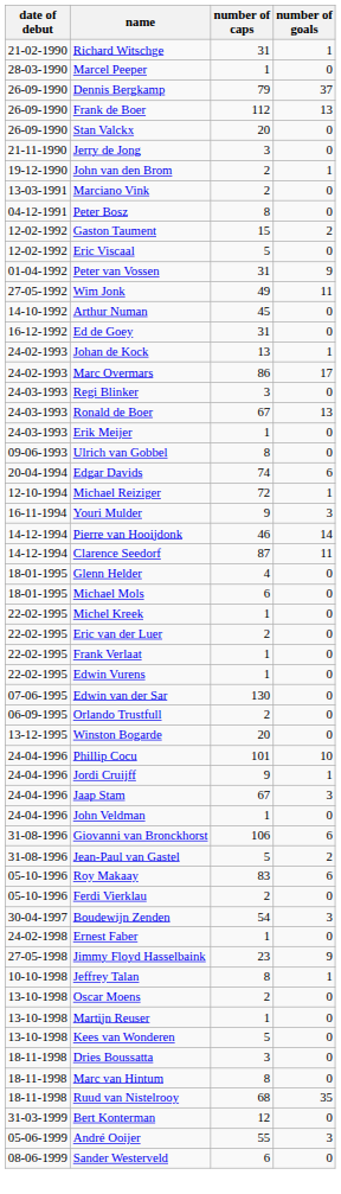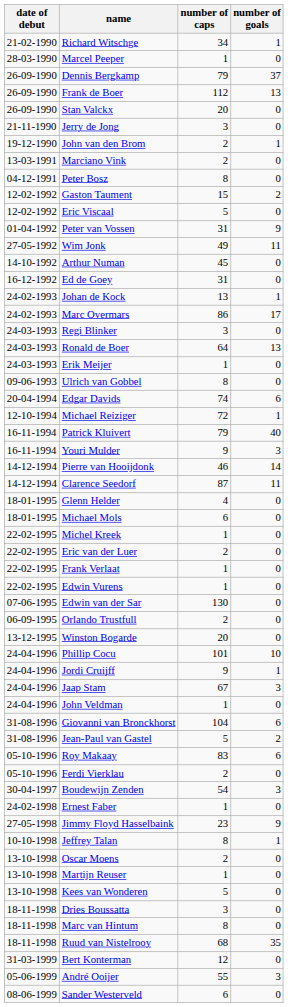 <table class="wikitable sortable">
 <tr>
 <th>date of<br>debut</th>
 <th>name</th>
 <th>number of<br>caps</th>
 <th>number of<br>goals</th>
 </tr>
 <tr>
 <td>21-02-1990</td>
 <td><a href='#'>Richard Witschge</a></td>
-<td align=right>31</td>
+<td align=right>34</td>
 <td align=right>1</td>
 </tr>
 <tr>
 <td>28-03-1990</td>
 <td><a href='#'>Marcel Peeper</a></td>
 <td align=right>1</td>
 <td align=right>0</td>
 </tr>
 <tr>
 <td>26-09-1990</td>
 <td><a href='#'>Dennis Bergkamp</a></td>
 <td align=right>79</td>
 <td align=right>37</td>
 </tr>
 <tr>
 <td>26-09-1990</td>
 <td><a href='#'>Frank de Boer</a></td>
 <td align=right>112</td>
 <td align=right>13</td>
 </tr>
 <tr>
 <td>26-09-1990</td>
 <td><a href='#'>Stan Valckx</a></td>
 <td align=right>20</td>
 <td align=right>0</td>
 </tr>
 <tr>
 <td>21-11-1990</td>
 <td><a href='#'>Jerry de Jong</a></td>
 <td align=right>3</td>
 <td align=right>0</td>
 </tr>
 <tr>
 <td>19-12-1990</td>
 <td><a href='#'>John van den Brom</a></td>
 <td align=right>2</td>
 <td align=right>1</td>
 </tr>
 <tr>
 <td>13-03-1991</td>
 <td><a href='#'>Marciano Vink</a></td>
 <td align=right>2</td>
 <td align=right>0</td>
 </tr>
 <tr>
 <td>04-12-1991</td>
 <td><a href='#'>Peter Bosz</a></td>
 <td align=right>8</td>
 <td align=right>0</td>
 </tr>
 <tr>
 <td>12-02-1992</td>
 <td><a href='#'>Gaston Taument</a></td>
 <td align=right>15</td>
 <td align=right>2</td>
 </tr>
 <tr>
 <td>12-02-1992</td>
 <td><a href='#'>Eric Viscaal</a></td>
 <td align=right>5</td>
 <td align=right>0</td>
 </tr>
 <tr>
 <td>01-04-1992</td>
 <td><a href='#'>Peter van Vossen</a></td>
 <td align=right>31</td>
 <td align=right>9</td>
 </tr>
 <tr>
 <td>27-05-1992</td>
 <td><a href='#'>Wim Jonk</a></td>
 <td align=right>49</td>
 <td align=right>11</td>
 </tr>
 <tr>
 <td>14-10-1992</td>
 <td><a href='#'>Arthur Numan</a></td>
 <td align=right>45</td>
 <td align=right>0</td>
 </tr>
 <tr>
 <td>16-12-1992</td>
 <td><a href='#'>Ed de Goey</a></td>
 <td align=right>31</td>
 <td align=right>0</td>
 </tr>
 <tr>
 <td>24-02-1993</td>
 <td><a href='#'>Johan de Kock</a></td>
 <td align=right>13</td>
 <td align=right>1</td>
 </tr>
 <tr>
 <td>24-02-1993</td>
 <td><a href='#'>Marc Overmars</a></td>
 <td align=right>86</td>
 <td align=right>17</td>
 </tr>
 <tr>
 <td>24-03-1993</td>
 <td><a href='#'>Regi Blinker</a></td>
 <td align=right>3</td>
 <td align=right>0</td>
 </tr>
 <tr>
 <td>24-03-1993</td>
 <td><a href='#'>Ronald de Boer</a></td>
-<td align=right>67</td>
+<td align=right>64</td>
 <td align=right>13</td>
 </tr>
 <tr>
 <td>24-03-1993</td>
 <td><a href='#'>Erik Meijer</a></td>
 <td align=right>1</td>
 <td align=right>0</td>
 </tr>
 <tr>
 <td>09-06-1993</td>
 <td><a href='#'>Ulrich van Gobbel</a></td>
 <td align=right>8</td>
 <td align=right>0</td>
 </tr>
 <tr>
 <td>20-04-1994</td>
 <td><a href='#'>Edgar Davids</a></td>
 <td align=right>74</td>
 <td align=right>6</td>
 </tr>
 <tr>
 <td>12-10-1994</td>
 <td><a href='#'>Michael Reiziger</a></td>
 <td align=right>72</td>
 <td align=right>1</td>
+</tr>
+<tr>
+<td>16-11-1994</td>
+<td><a href='#'>Patrick Kluivert</a></td>
+<td align=right>79</td>
+<td align=right>40</td>
 </tr>
 <tr>
 <td>16-11-1994</td>
 <td><a href='#'>Youri Mulder</a></td>
 <td align=right>9</td>
 <td align=right>3</td>
 </tr>
 <tr>
 <td>14-12-1994</td>
 <td><a href='#'>Pierre van Hooijdonk</a></td>
 <td align=right>46</td>
 <td align=right>14</td>
 </tr>
 <tr>
 <td>14-12-1994</td>
 <td><a href='#'>Clarence Seedorf</a></td>
 <td align=right>87</td>
 <td align=right>11</td>
 </tr>
 <tr>
 <td>18-01-1995</td>
 <td><a href='#'>Glenn Helder</a></td>
 <td align=right>4</td>
 <td align=right>0</td>
 </tr>
 <tr>
 <td>18-01-1995</td>
 <td><a href='#'>Michael Mols</a></td>
 <td align=right>6</td>
 <td align=right>0</td>
 </tr>
 <tr>
 <td>22-02-1995</td>
 <td><a href='#'>Michel Kreek</a></td>
 <td align=right>1</td>
 <td align=right>0</td>
 </tr>
 <tr>
 <td>22-02-1995</td>
 <td><a href='#'>Eric van der Luer</a></td>
 <td align=right>2</td>
 <td align=right>0</td>
 </tr>
 <tr>
 <td>22-02-1995</td>
 <td><a href='#'>Frank Verlaat</a></td>
 <td align=right>1</td>
 <td align=right>0</td>
 </tr>
 <tr>
 <td>22-02-1995</td>
 <td><a href='#'>Edwin Vurens</a></td>
 <td align=right>1</td>
 <td align=right>0</td>
 </tr>
 <tr>
 <td>07-06-1995</td>
 <td><a href='#'>Edwin van der Sar</a></td>
 <td align=right>130</td>
 <td align=right>0</td>
 </tr>
 <tr>
 <td>06-09-1995</td>
 <td><a href='#'>Orlando Trustfull</a></td>
 <td align=right>2</td>
 <td align=right>0</td>
 </tr>
 <tr>
 <td>13-12-1995</td>
 <td><a href='#'>Winston Bogarde</a></td>
 <td align=right>20</td>
 <td align=right>0</td>
 </tr>
 <tr>
 <td>24-04-1996</td>
 <td><a href='#'>Phillip Cocu</a></td>
 <td align=right>101</td>
 <td align=right>10</td>
 </tr>
 <tr>
 <td>24-04-1996</td>
 <td><a href='#'>Jordi Cruijff</a></td>
 <td align=right>9</td>
 <td align=right>1</td>
 </tr>
 <tr>
 <td>24-04-1996</td>
 <td><a href='#'>Jaap Stam</a></td>
 <td align=right>67</td>
 <td align=right>3</td>
 </tr>
 <tr>
 <td>24-04-1996</td>
 <td><a href='#'>John Veldman</a></td>
 <td align=right>1</td>
 <td align=right>0</td>
 </tr>
 <tr>
 <td>31-08-1996</td>
 <td><a href='#'>Giovanni van Bronckhorst</a></td>
-<td align=right>106</td>
+<td align=right>104</td>
 <td align=right>6</td>
 </tr>
 <tr>
 <td>31-08-1996</td>
 <td><a href='#'>Jean-Paul van Gastel</a></td>
 <td align=right>5</td>
 <td align=right>2</td>
 </tr>
 <tr>
 <td>05-10-1996</td>
 <td><a href='#'>Roy Makaay</a></td>
 <td align=right>83</td>
 <td align=right>6</td>
 </tr>
 <tr>
 <td>05-10-1996</td>
 <td><a href='#'>Ferdi Vierklau</a></td>
 <td align=right>2</td>
 <td align=right>0</td>
 </tr>
 <tr>
 <td>30-04-1997</td>
 <td><a href='#'>Boudewijn Zenden</a></td>
 <td align=right>54</td>
 <td align=right>3</td>
 </tr>
 <tr>
 <td>24-02-1998</td>
 <td><a href='#'>Ernest Faber</a></td>
 <td align=right>1</td>
 <td align=right>0</td>
 </tr>
 <tr>
 <td>27-05-1998</td>
 <td><a href='#'>Jimmy Floyd Hasselbaink</a></td>
 <td align=right>23</td>
 <td align=right>9</td>
 </tr>
 <tr>
 <td>10-10-1998</td>
 <td><a href='#'>Jeffrey Talan</a></td>
 <td align=right>8</td>
 <td align=right>1</td>
 </tr>
 <tr>
 <td>13-10-1998</td>
 <td><a href='#'>Oscar Moens</a></td>
 <td align=right>2</td>
 <td align=right>0</td>
 </tr>
 <tr>
 <td>13-10-1998</td>
 <td><a href='#'>Martijn Reuser</a></td>
 <td align=right>1</td>
 <td align=right>0</td>
 </tr>
 <tr>
 <td>13-10-1998</td>
 <td><a href='#'>Kees van Wonderen</a></td>
 <td align=right>5</td>
 <td align=right>0</td>
 </tr>
 <tr>
 <td>18-11-1998</td>
 <td><a href='#'>Dries Boussatta</a></td>
 <td align=right>3</td>
 <td align=right>0</td>
 </tr>
 <tr>
 <td>18-11-1998</td>
 <td><a href='#'>Marc van Hintum</a></td>
 <td align=right>8</td>
 <td align=right>0</td>
 </tr>
 <tr>
 <td>18-11-1998</td>
 <td><a href='#'>Ruud van Nistelrooy</a></td>
 <td align=right>68</td>
 <td align=right>35</td>
 </tr>
 <tr>
 <td>31-03-1999</td>
 <td><a href='#'>Bert Konterman</a></td>
 <td align=right>12</td>
 <td align=right>0</td>
 </tr>
 <tr>
 <td>05-06-1999</td>
 <td><a href='#'>André Ooijer</a></td>
 <td align=right>55</td>
 <td align=right>3</td>
 </tr>
 <tr>
 <td>08-06-1999</td>
 <td><a href='#'>Sander Westerveld</a></td>
 <td align=right>6</td>
 <td align=right>0</td>
 </tr>
 </table>
